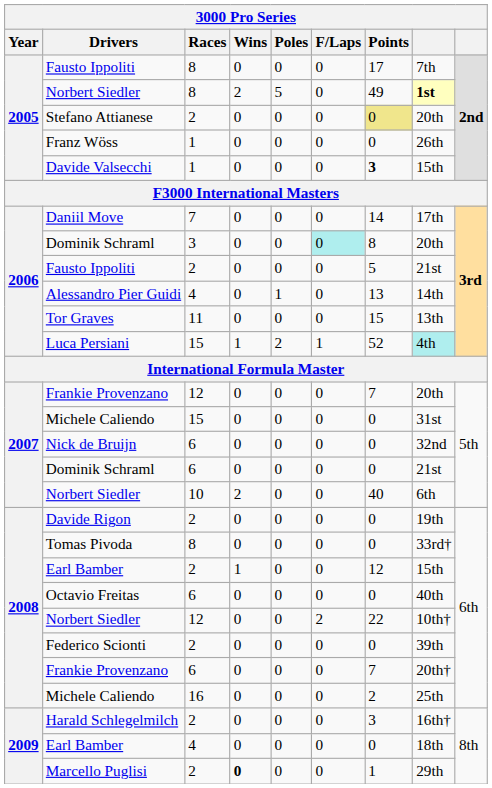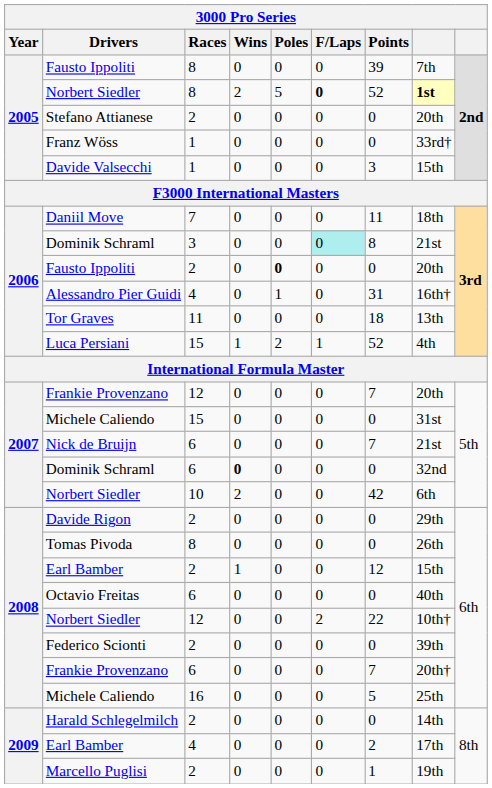 <table class="wikitable" style="font-size:85%">
 <tr>
 <th colspan="9" align="center"><a href='#'>3000 Pro Series</a></th>
 </tr>
 <tr>
 <th>Year</th>
 <th>Drivers</th>
 <th>Races</th>
 <th>Wins</th>
 <th>Poles</th>
 <th>F/Laps</th>
 <th>Points</th>
 <th></th>
 <th></th>
 </tr>
 <tr>
 <th rowspan=5><a href='#'>2005</a></th>
 <td> <a href='#'>Fausto Ippoliti</a></td>
 <td>8</td>
 <td>0</td>
 <td>0</td>
 <td>0</td>
-<td>17</td>
+<td>39</td>
 <td>7th</td>
 <td rowspan=5 style="background:#DFDFDF;"><strong>2nd</strong></td>
 </tr>
 <tr>
 <td> <a href='#'>Norbert Siedler</a></td>
 <td>8</td>
 <td>2</td>
 <td>5</td>
-<td>0</td>
-<td>49</td>
+<td><strong>0</strong></td>
+<td>52</td>
 <td style="background:#FFFFBF;"><strong>1st</strong></td>
 </tr>
 <tr>
 <td> Stefano Attianese</td>
 <td>2</td>
 <td>0</td>
 <td>0</td>
 <td>0</td>
-<td style="background: khaki;">0</td>
+<td>0</td>
 <td>20th</td>
 </tr>
 <tr>
 <td> Franz Wöss</td>
 <td>1</td>
 <td>0</td>
 <td>0</td>
 <td>0</td>
 <td>0</td>
-<td>26th</td>
+<td>33rd†</td>
 </tr>
 <tr>
 <td> <a href='#'>Davide Valsecchi</a></td>
 <td>1</td>
 <td>0</td>
 <td>0</td>
 <td>0</td>
-<td><strong>3</strong></td>
+<td>3</td>
 <td>15th</td>
 </tr>
 <tr>
 <th colspan="9" align="center"><a href='#'>F3000 International Masters</a></th>
 </tr>
 <tr>
 <th rowspan=6><a href='#'>2006</a></th>
 <td> <a href='#'>Daniil Move</a></td>
 <td>7</td>
 <td>0</td>
 <td>0</td>
 <td>0</td>
-<td>14</td>
-<td>17th</td>
+<td>11</td>
+<td>18th</td>
 <td rowspan=6 style="background:#FFDF9F;"><strong>3rd</strong></td>
 </tr>
 <tr>
 <td> Dominik Schraml</td>
 <td>3</td>
 <td>0</td>
 <td>0</td>
 <td style="background: paleturquoise;">0</td>
 <td>8</td>
-<td>20th</td>
+<td>21st</td>
 </tr>
 <tr>
 <td> <a href='#'>Fausto Ippoliti</a></td>
 <td>2</td>
 <td>0</td>
+<td><strong>0</strong></td>
 <td>0</td>
 <td>0</td>
-<td>5</td>
-<td>21st</td>
+<td>20th</td>
 </tr>
 <tr>
 <td> <a href='#'>Alessandro Pier Guidi</a></td>
 <td>4</td>
 <td>0</td>
 <td>1</td>
 <td>0</td>
-<td>13</td>
-<td>14th</td>
+<td>31</td>
+<td>16th†</td>
 </tr>
 <tr>
 <td> <a href='#'>Tor Graves</a></td>
 <td>11</td>
 <td>0</td>
 <td>0</td>
 <td>0</td>
-<td>15</td>
+<td>18</td>
 <td>13th</td>
 </tr>
 <tr>
 <td> <a href='#'>Luca Persiani</a></td>
 <td>15</td>
 <td>1</td>
 <td>2</td>
 <td>1</td>
 <td>52</td>
-<td style="background: paleturquoise;">4th</td>
+<td>4th</td>
 </tr>
 <tr>
 <th colspan="9" align="center"><a href='#'>International Formula Master</a></th>
 </tr>
 <tr>
 <th rowspan=5><a href='#'>2007</a></th>
 <td> <a href='#'>Frankie Provenzano</a></td>
 <td>12</td>
 <td>0</td>
 <td>0</td>
 <td>0</td>
 <td>7</td>
 <td>20th</td>
 <td rowspan=5>5th</td>
 </tr>
 <tr>
 <td> Michele Caliendo</td>
 <td>15</td>
 <td>0</td>
 <td>0</td>
 <td>0</td>
 <td>0</td>
 <td>31st</td>
 </tr>
 <tr>
 <td> <a href='#'>Nick de Bruijn</a></td>
 <td>6</td>
 <td>0</td>
 <td>0</td>
 <td>0</td>
-<td>0</td>
-<td>32nd</td>
+<td>7</td>
+<td>21st</td>
 </tr>
 <tr>
 <td> Dominik Schraml</td>
 <td>6</td>
+<td><strong>0</strong></td>
 <td>0</td>
 <td>0</td>
 <td>0</td>
-<td>0</td>
-<td>21st</td>
+<td>32nd</td>
 </tr>
 <tr>
 <td> <a href='#'>Norbert Siedler</a></td>
 <td>10</td>
 <td>2</td>
 <td>0</td>
 <td>0</td>
-<td>40</td>
+<td>42</td>
 <td>6th</td>
 </tr>
 <tr>
 <th rowspan=8><a href='#'>2008</a></th>
 <td> <a href='#'>Davide Rigon</a></td>
 <td>2</td>
 <td>0</td>
 <td>0</td>
 <td>0</td>
 <td>0</td>
-<td>19th</td>
+<td>29th</td>
 <td rowspan=8>6th</td>
 </tr>
 <tr>
 <td> Tomas Pivoda</td>
 <td>8</td>
 <td>0</td>
 <td>0</td>
 <td>0</td>
 <td>0</td>
-<td>33rd†</td>
+<td>26th</td>
 </tr>
 <tr>
 <td> <a href='#'>Earl Bamber</a></td>
 <td>2</td>
 <td>1</td>
 <td>0</td>
 <td>0</td>
 <td>12</td>
 <td>15th</td>
 </tr>
 <tr>
 <td> Octavio Freitas</td>
 <td>6</td>
 <td>0</td>
 <td>0</td>
 <td>0</td>
 <td>0</td>
 <td>40th</td>
 </tr>
 <tr>
 <td> <a href='#'>Norbert Siedler</a></td>
 <td>12</td>
 <td>0</td>
 <td>0</td>
 <td>2</td>
 <td>22</td>
 <td>10th†</td>
 </tr>
 <tr>
 <td> Federico Scionti</td>
 <td>2</td>
 <td>0</td>
 <td>0</td>
 <td>0</td>
 <td>0</td>
 <td>39th</td>
 </tr>
 <tr>
 <td> <a href='#'>Frankie Provenzano</a></td>
 <td>6</td>
 <td>0</td>
 <td>0</td>
 <td>0</td>
 <td>7</td>
 <td>20th†</td>
 </tr>
 <tr>
 <td> Michele Caliendo</td>
 <td>16</td>
 <td>0</td>
 <td>0</td>
 <td>0</td>
-<td>2</td>
+<td>5</td>
 <td>25th</td>
 </tr>
 <tr>
 <th rowspan=3><a href='#'>2009</a></th>
 <td> <a href='#'>Harald Schlegelmilch</a></td>
 <td>2</td>
 <td>0</td>
 <td>0</td>
 <td>0</td>
-<td>3</td>
-<td>16th†</td>
+<td>0</td>
+<td>14th</td>
 <td rowspan=3>8th</td>
 </tr>
 <tr>
 <td> <a href='#'>Earl Bamber</a></td>
 <td>4</td>
 <td>0</td>
 <td>0</td>
 <td>0</td>
-<td>0</td>
-<td>18th</td>
+<td>2</td>
+<td>17th</td>
 </tr>
 <tr>
 <td> <a href='#'>Marcello Puglisi</a></td>
 <td>2</td>
-<td><strong>0</strong></td>
+<td>0</td>
 <td>0</td>
 <td>0</td>
 <td>1</td>
-<td>29th</td>
+<td>19th</td>
 </tr>
 </table>
